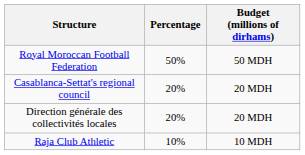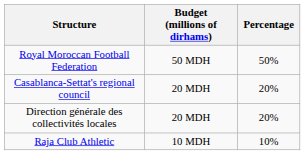 <table class="wikitable alternance centre" style="text-align:center;width:50%;">
 <tr>
 <th scope="col"><strong>Structure</strong></th>
+<th scope="col">Budget<br>(millions of <a href='#'>dirhams</a>)</th>
 <th scope="col"><strong>Percentage</strong></th>
-<th scope="col">Budget<br>(millions of <a href='#'>dirhams</a>)</th>
 </tr>
 <tr>
 <td width="45%"><a href='#'>Royal Moroccan Football Federation</a></td>
+<td width="25%">50 MDH</td>
 <td width="20%">50%</td>
-<td width="25%">50 MDH</td>
 </tr>
 <tr>
 <td width="30%"><a href='#'>Casablanca-Settat's regional council</a></td>
+<td width="20%">20 MDH</td>
 <td width="20%">20%</td>
-<td width="20%">20 MDH</td>
 </tr>
 <tr>
 <td width="30%">Direction générale des collectivités locales</td>
+<td width="30%">20 MDH</td>
 <td width="20%">20%</td>
-<td width="30%">20 MDH</td>
 </tr>
 <tr>
 <td width="30%"><a href='#'>Raja Club Athletic</a></td>
+<td width="20%">10 MDH</td>
 <td width="20%">10%</td>
-<td width="20%">10 MDH</td>
 </tr>
 </table>
